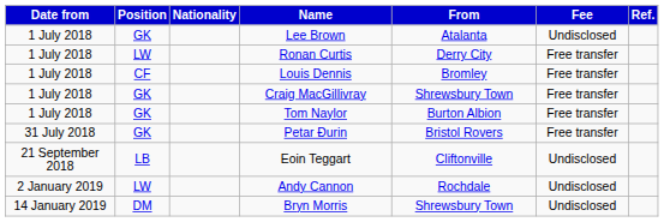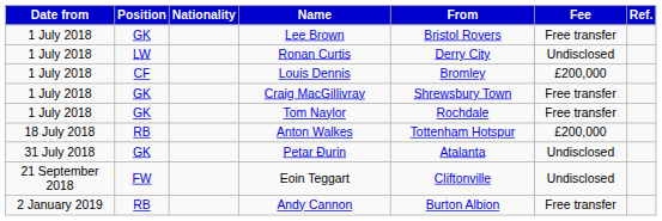 <table class="wikitable"  style="text-align:center; font-size:90%; ">
 <tr>
 <th style="background:mediumblue; color:#FFFFFF; width:120px;">Date from</th>
 <th style="background:mediumblue; color:#FFFFFF; width:50px;">Position</th>
 <th style="background:mediumblue; color:#FFFFFF; width:50px;">Nationality</th>
 <th style="background:mediumblue; color:#FFFFFF; width:170px;">Name</th>
 <th style="background:mediumblue; color:#FFFFFF; width:160px;">From</th>
 <th style="background:mediumblue; color:#FFFFFF; width:100px;">Fee</th>
 <th style="background:mediumblue; color:#FFFFFF; width:25px;">Ref.</th>
 </tr>
 <tr>
 <td>1 July 2018</td>
 <td><a href='#'>GK</a></td>
 <td></td>
 <td><a href='#'>Lee Brown</a></td>
-<td> <a href='#'>Atalanta</a></td>
-<td>Undisclosed</td>
+<td><a href='#'>Bristol Rovers</a></td>
+<td>Free transfer</td>
 <td></td>
 </tr>
 <tr>
 <td>1 July 2018</td>
 <td><a href='#'>LW</a></td>
 <td></td>
 <td><a href='#'>Ronan Curtis</a></td>
 <td> <a href='#'>Derry City</a></td>
-<td>Free transfer</td>
+<td>Undisclosed</td>
 <td></td>
 </tr>
 <tr>
 <td>1 July 2018</td>
 <td><a href='#'>CF</a></td>
 <td></td>
 <td><a href='#'>Louis Dennis</a></td>
 <td><a href='#'>Bromley</a></td>
-<td>Free transfer</td>
+<td>£200,000</td>
 <td></td>
 </tr>
 <tr>
 <td>1 July 2018</td>
 <td><a href='#'>GK</a></td>
 <td></td>
 <td><a href='#'>Craig MacGillivray</a></td>
 <td><a href='#'>Shrewsbury Town</a></td>
 <td>Free transfer</td>
 <td></td>
 </tr>
 <tr>
 <td>1 July 2018</td>
 <td><a href='#'>GK</a></td>
 <td></td>
 <td><a href='#'>Tom Naylor</a></td>
-<td><a href='#'>Burton Albion</a></td>
+<td><a href='#'>Rochdale</a></td>
 <td>Free transfer</td>
+<td></td>
+</tr>
+<tr>
+<td>18 July 2018</td>
+<td><a href='#'>RB</a></td>
+<td></td>
+<td><a href='#'>Anton Walkes</a></td>
+<td><a href='#'>Tottenham Hotspur</a></td>
+<td>£200,000</td>
 <td></td>
 </tr>
 <tr>
 <td>31 July 2018</td>
 <td><a href='#'>GK</a></td>
 <td></td>
 <td><a href='#'>Petar Đurin</a></td>
-<td><a href='#'>Bristol Rovers</a></td>
-<td>Free transfer</td>
+<td> <a href='#'>Atalanta</a></td>
+<td>Undisclosed</td>
 <td></td>
 </tr>
 <tr>
 <td>21 September 2018</td>
-<td><a href='#'>LB</a></td>
+<td><a href='#'>FW</a></td>
 <td></td>
 <td>Eoin Teggart</td>
 <td> <a href='#'>Cliftonville</a></td>
 <td>Undisclosed</td>
 <td></td>
 </tr>
 <tr>
 <td>2 January 2019</td>
-<td><a href='#'>LW</a></td>
+<td><a href='#'>RB</a></td>
 <td></td>
 <td><a href='#'>Andy Cannon</a></td>
-<td><a href='#'>Rochdale</a></td>
-<td>Undisclosed</td>
-<td></td>
-</tr>
-<tr>
-<td>14 January 2019</td>
-<td><a href='#'>DM</a></td>
-<td></td>
-<td><a href='#'>Bryn Morris</a></td>
-<td><a href='#'>Shrewsbury Town</a></td>
-<td>Undisclosed</td>
+<td><a href='#'>Burton Albion</a></td>
+<td>Free transfer</td>
 <td></td>
 </tr>
 </table>
